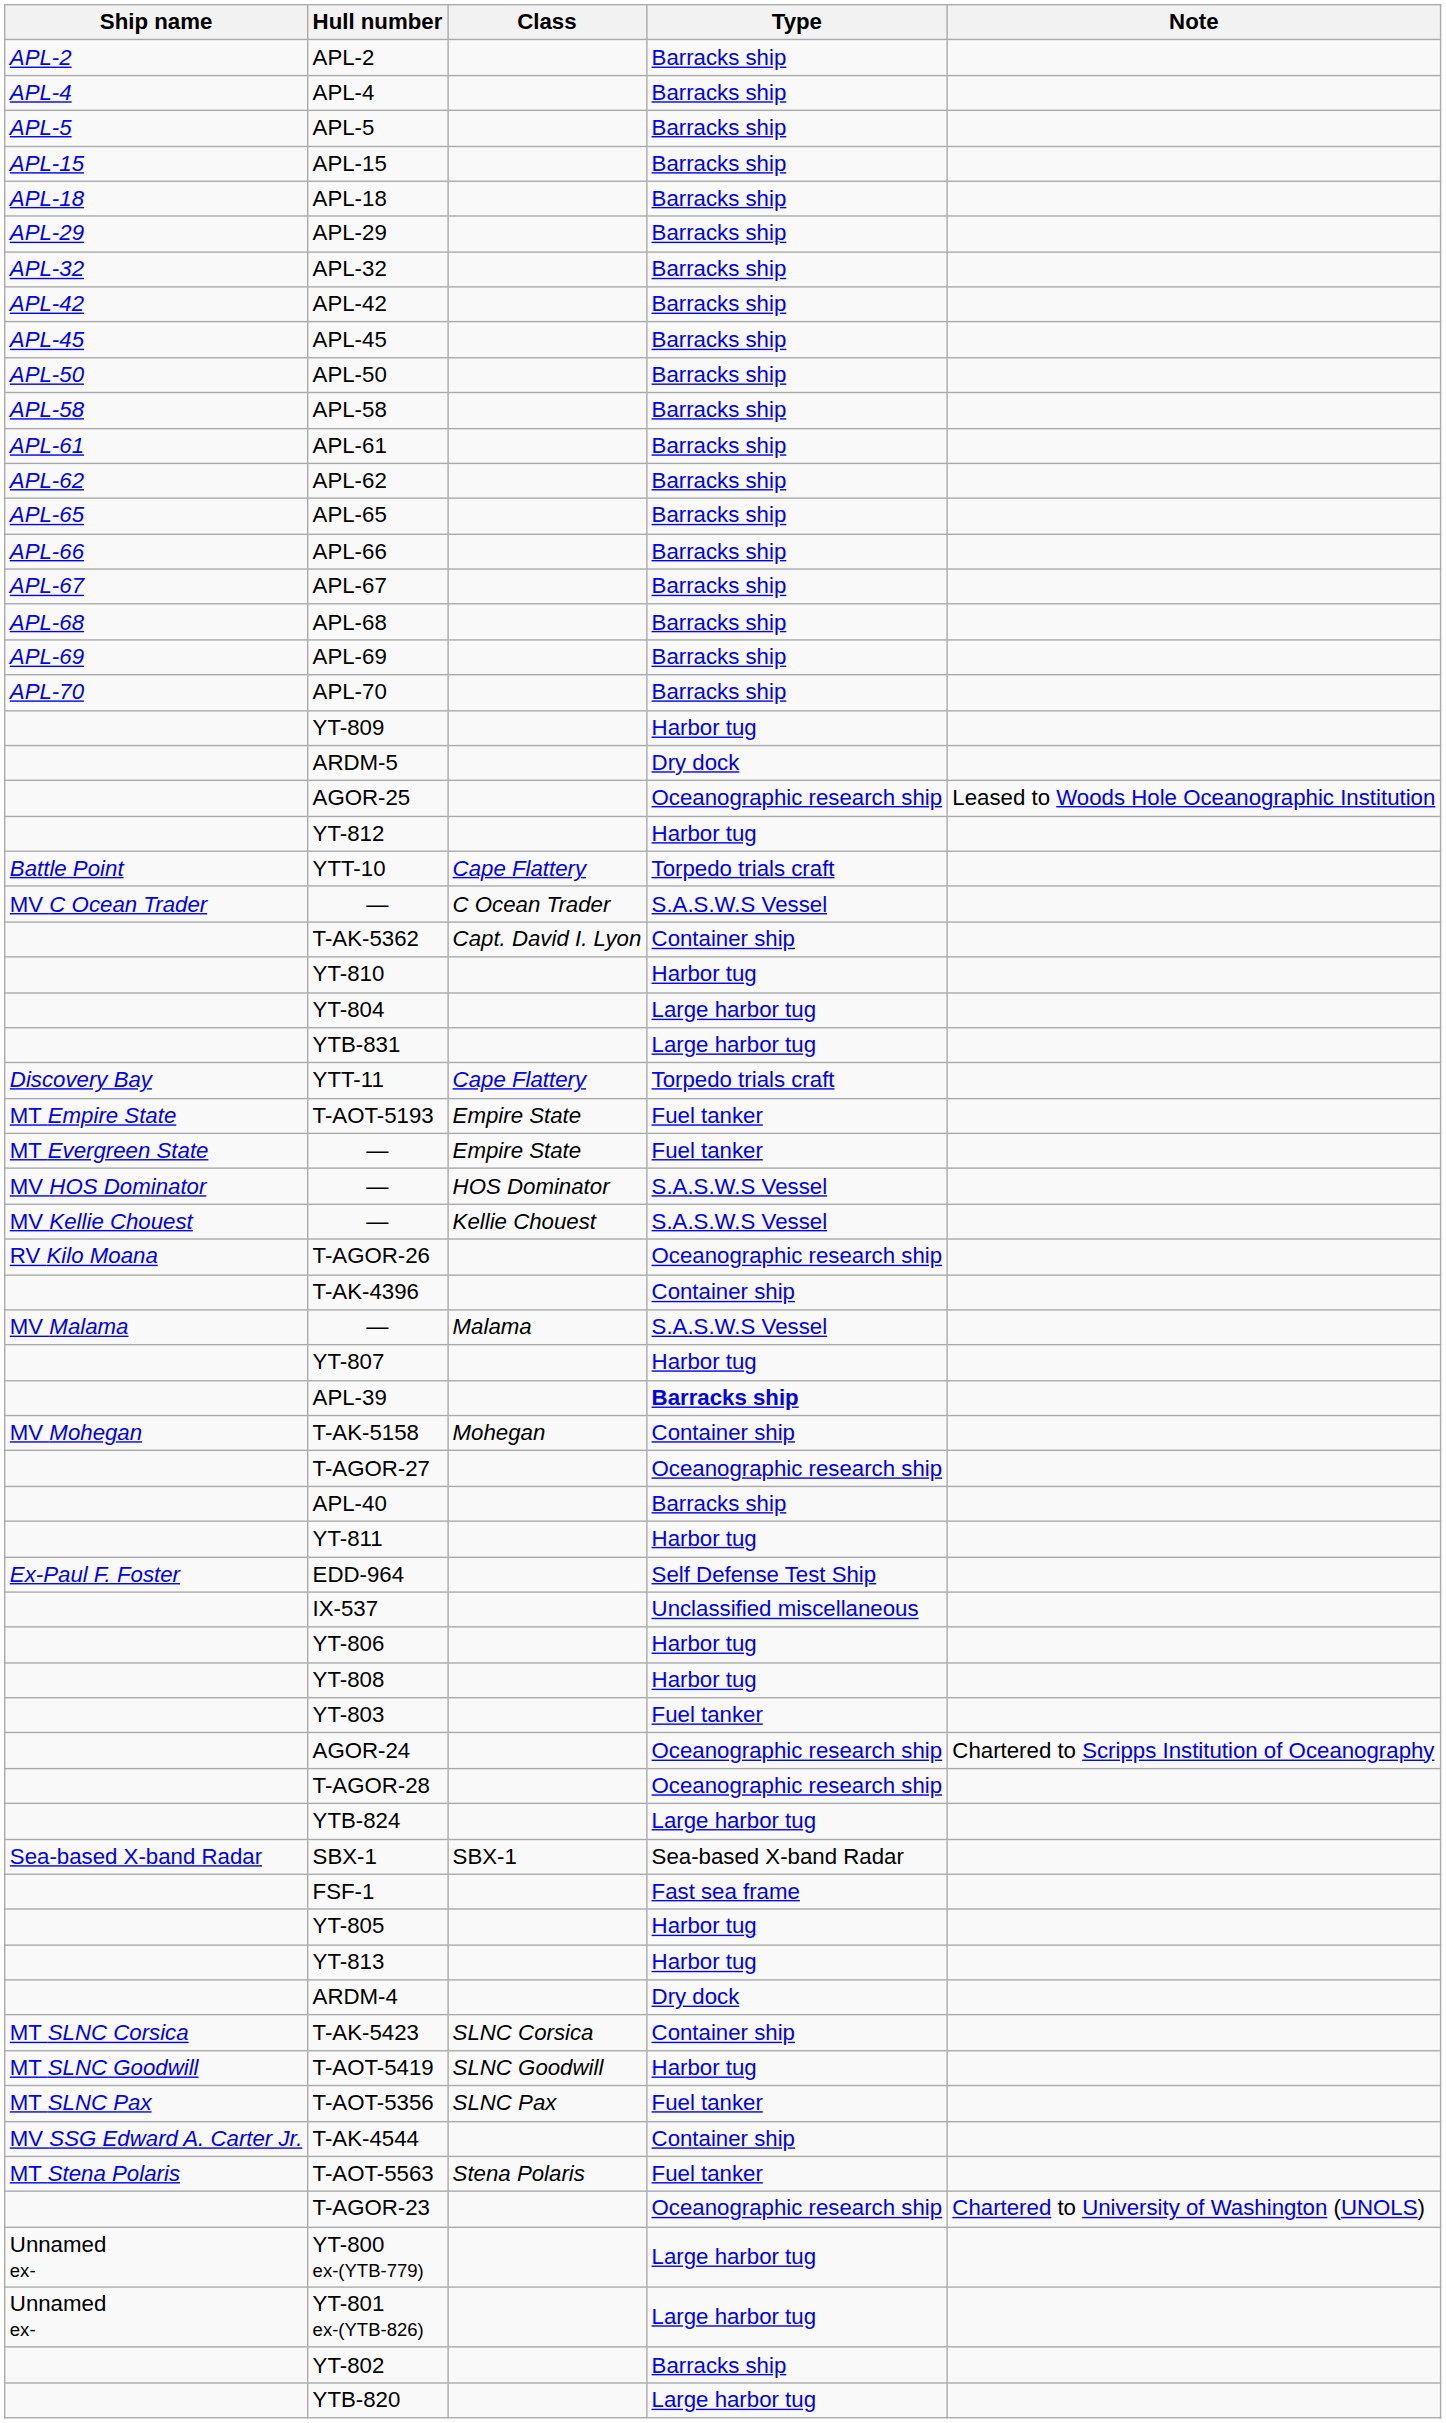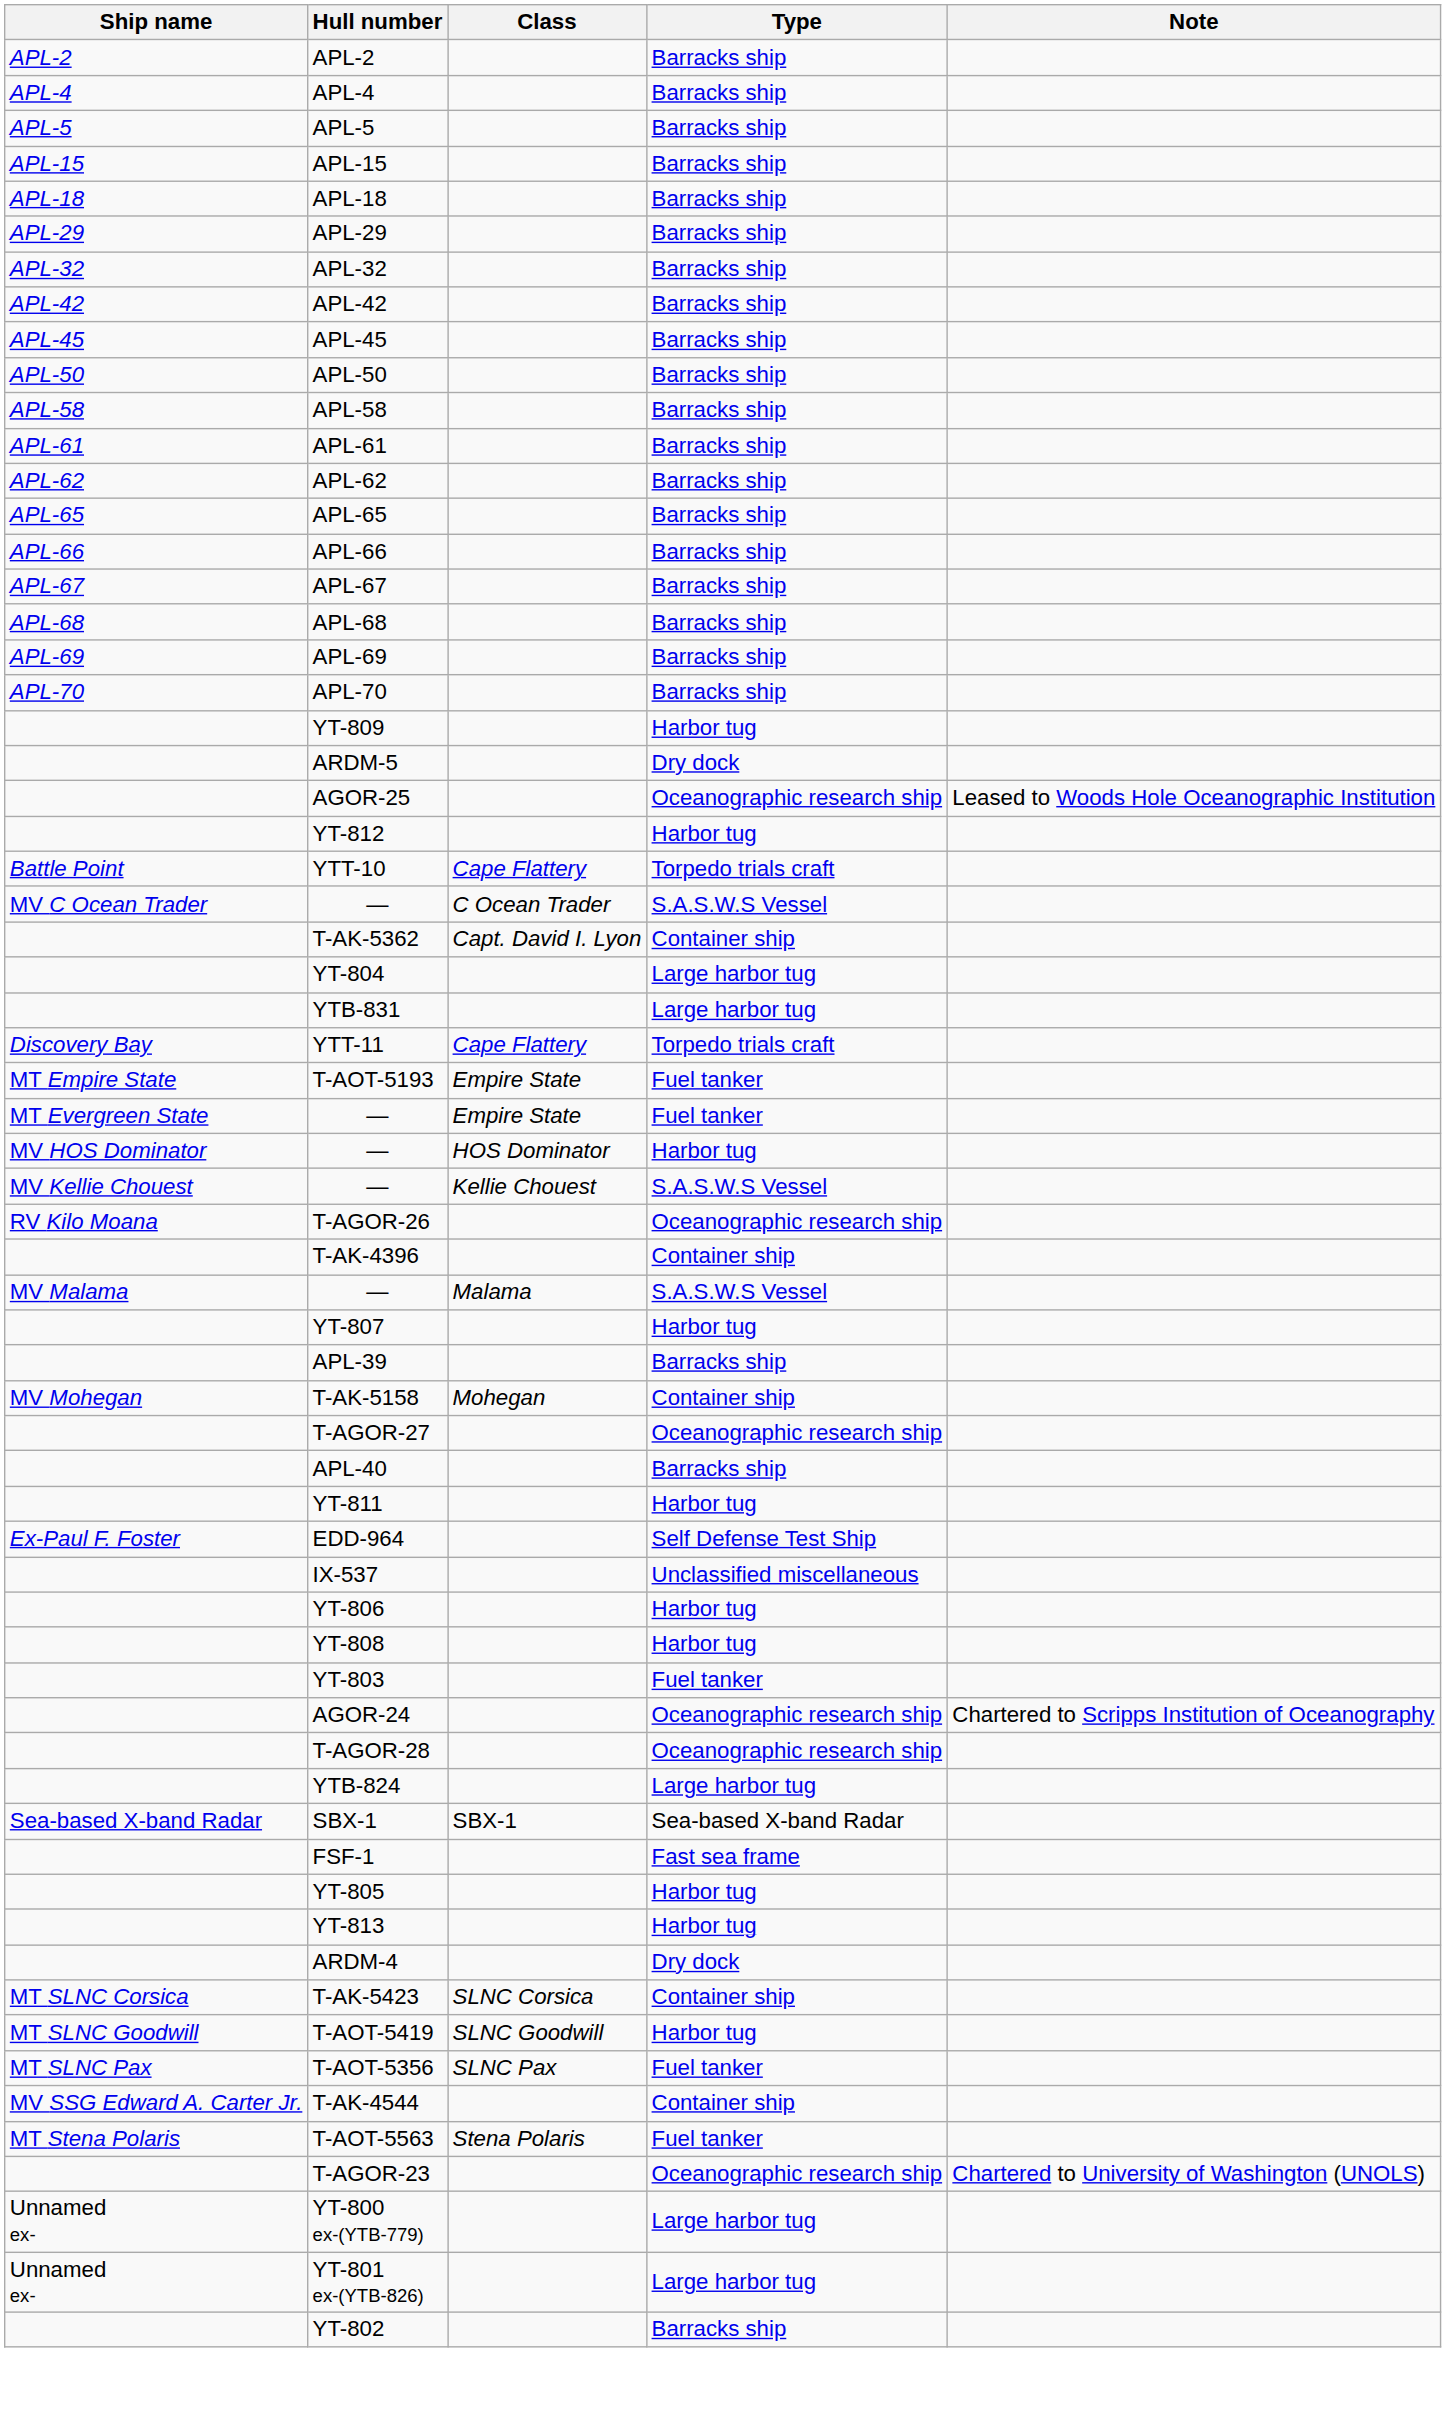 <table class="wikitable sortable nowraplinks">
 <tr>
 <th>Ship name</th>
 <th>Hull number</th>
 <th>Class</th>
 <th>Type</th>
 <th>Note</th>
 </tr>
 <tr>
 <td><em><a href='#'>APL-2</a></em></td>
 <td>APL-2</td>
 <td></td>
 <td><a href='#'>Barracks ship</a></td>
 <td></td>
 </tr>
 <tr>
 <td><em><a href='#'>APL-4</a></em></td>
 <td>APL-4</td>
 <td></td>
 <td><a href='#'>Barracks ship</a></td>
 <td></td>
 </tr>
 <tr>
 <td><em><a href='#'>APL-5</a></em></td>
 <td>APL-5</td>
 <td></td>
 <td><a href='#'>Barracks ship</a></td>
 <td></td>
 </tr>
 <tr>
 <td><em><a href='#'>APL-15</a></em></td>
 <td>APL-15</td>
 <td></td>
 <td><a href='#'>Barracks ship</a></td>
 <td></td>
 </tr>
 <tr>
 <td><em><a href='#'>APL-18</a></em></td>
 <td>APL-18</td>
 <td></td>
 <td><a href='#'>Barracks ship</a></td>
 <td></td>
 </tr>
 <tr>
 <td><em><a href='#'>APL-29</a></em></td>
 <td>APL-29</td>
 <td></td>
 <td><a href='#'>Barracks ship</a></td>
 <td></td>
 </tr>
 <tr>
 <td><em><a href='#'>APL-32</a></em></td>
 <td>APL-32</td>
 <td></td>
 <td><a href='#'>Barracks ship</a></td>
 <td></td>
 </tr>
 <tr>
 <td><em><a href='#'>APL-42</a></em></td>
 <td>APL-42</td>
 <td></td>
 <td><a href='#'>Barracks ship</a></td>
 <td></td>
 </tr>
 <tr>
 <td><em><a href='#'>APL-45</a></em></td>
 <td>APL-45</td>
 <td></td>
 <td><a href='#'>Barracks ship</a></td>
 <td></td>
 </tr>
 <tr>
 <td><em><a href='#'>APL-50</a></em></td>
 <td>APL-50</td>
 <td></td>
 <td><a href='#'>Barracks ship</a></td>
 <td></td>
 </tr>
 <tr>
 <td><em><a href='#'>APL-58</a></em></td>
 <td>APL-58</td>
 <td></td>
 <td><a href='#'>Barracks ship</a></td>
 <td></td>
 </tr>
 <tr>
 <td><em><a href='#'>APL-61</a></em></td>
 <td>APL-61</td>
 <td></td>
 <td><a href='#'>Barracks ship</a></td>
 <td></td>
 </tr>
 <tr>
 <td><em><a href='#'>APL-62</a></em></td>
 <td>APL-62</td>
 <td></td>
 <td><a href='#'>Barracks ship</a></td>
 <td></td>
 </tr>
 <tr>
 <td><em><a href='#'>APL-65</a></em></td>
 <td>APL-65</td>
 <td></td>
 <td><a href='#'>Barracks ship</a></td>
 <td></td>
 </tr>
 <tr>
 <td><em><a href='#'>APL-66</a></em></td>
 <td>APL-66</td>
 <td></td>
 <td><a href='#'>Barracks ship</a></td>
 <td></td>
 </tr>
 <tr>
 <td><em><a href='#'>APL-67</a></em></td>
 <td>APL-67</td>
 <td></td>
 <td><a href='#'>Barracks ship</a></td>
 <td></td>
 </tr>
 <tr>
 <td><em><a href='#'>APL-68</a></em></td>
 <td>APL-68</td>
 <td></td>
 <td><a href='#'>Barracks ship</a></td>
 <td></td>
 </tr>
 <tr>
 <td><em><a href='#'>APL-69</a></em></td>
 <td>APL-69</td>
 <td></td>
 <td><a href='#'>Barracks ship</a></td>
 <td></td>
 </tr>
 <tr>
 <td><em><a href='#'>APL-70</a></em></td>
 <td>APL-70</td>
 <td></td>
 <td><a href='#'>Barracks ship</a></td>
 <td></td>
 </tr>
 <tr>
 <td></td>
 <td>YT-809</td>
 <td></td>
 <td><a href='#'>Harbor tug</a></td>
 <td></td>
 </tr>
 <tr>
 <td></td>
 <td>ARDM-5</td>
 <td></td>
 <td><a href='#'>Dry dock</a></td>
 <td></td>
 </tr>
 <tr>
 <td></td>
 <td>AGOR-25</td>
 <td></td>
 <td><a href='#'>Oceanographic research ship</a></td>
 <td> Leased to <a href='#'>Woods Hole Oceanographic Institution</a></td>
 </tr>
 <tr>
 <td></td>
 <td>YT-812</td>
 <td></td>
 <td><a href='#'>Harbor tug</a></td>
 <td></td>
 </tr>
 <tr>
 <td><a href='#'><em>Battle Point</em></a></td>
 <td>YTT-10</td>
 <td><a href='#'><em>Cape Flattery</em></a></td>
 <td><a href='#'>Torpedo trials craft</a></td>
 <td></td>
 </tr>
 <tr>
 <td><a href='#'>MV <em>C Ocean Trader</em></a></td>
 <td style="text-align:center">—</td>
 <td><em>C Ocean Trader</em></td>
 <td><a href='#'>S.A.S.W.S Vessel</a> </td>
 <td></td>
 </tr>
 <tr>
 <td></td>
 <td>T-AK-5362</td>
 <td><em>Capt. David I. Lyon</em></td>
 <td><a href='#'>Container ship</a></td>
 <td></td>
 </tr>
 <tr>
 <td></td>
-<td>YT-810</td>
-<td></td>
-<td><a href='#'>Harbor tug</a></td>
-<td></td>
-</tr>
-<tr>
-<td></td>
 <td>YT-804</td>
 <td></td>
 <td><a href='#'>Large harbor tug</a></td>
 <td></td>
 </tr>
 <tr>
 <td></td>
 <td>YTB-831</td>
 <td></td>
 <td><a href='#'>Large harbor tug</a></td>
 <td></td>
 </tr>
 <tr>
 <td> <a href='#'><em>Discovery Bay</em></a></td>
 <td>YTT-11</td>
 <td><a href='#'><em>Cape Flattery</em></a></td>
 <td><a href='#'>Torpedo trials craft</a></td>
 <td></td>
 </tr>
 <tr>
 <td> <a href='#'>MT <em>Empire State</em></a></td>
 <td>T-AOT-5193</td>
 <td><em>Empire State</em></td>
 <td><a href='#'>Fuel tanker</a></td>
 <td></td>
 </tr>
 <tr>
 <td> <a href='#'>MT <em>Evergreen State</em></a></td>
 <td style="text-align:center">—</td>
 <td><em>Empire State</em></td>
 <td><a href='#'>Fuel tanker</a></td>
 <td></td>
 </tr>
 <tr>
 <td><a href='#'>MV <em>HOS Dominator</em></a></td>
 <td style="text-align:center">—</td>
 <td><em>HOS Dominator</em></td>
-<td><a href='#'>S.A.S.W.S Vessel</a> </td>
+<td><a href='#'>Harbor tug</a></td>
 <td></td>
 </tr>
 <tr>
 <td><a href='#'>MV <em>Kellie Chouest</em></a></td>
 <td style="text-align:center">—</td>
 <td><em>Kellie Chouest</em></td>
 <td><a href='#'>S.A.S.W.S Vessel</a> </td>
 <td></td>
 </tr>
 <tr>
 <td><a href='#'>RV <em>Kilo Moana</em></a></td>
 <td>T-AGOR-26</td>
 <td></td>
 <td><a href='#'>Oceanographic research ship</a></td>
 <td></td>
 </tr>
 <tr>
 <td></td>
 <td>T-AK-4396</td>
 <td></td>
 <td><a href='#'>Container ship</a></td>
 <td></td>
 </tr>
 <tr>
 <td><a href='#'>MV <em>Malama</em></a></td>
 <td style="text-align:center">—</td>
 <td><em>Malama</em></td>
 <td><a href='#'>S.A.S.W.S Vessel</a> </td>
 <td></td>
 </tr>
 <tr>
 <td></td>
 <td>YT-807</td>
 <td></td>
 <td><a href='#'>Harbor tug</a></td>
 <td></td>
 </tr>
 <tr>
 <td></td>
 <td>APL-39</td>
 <td></td>
-<td><strong><a href='#'>Barracks ship</a></strong></td>
+<td><a href='#'>Barracks ship</a></td>
 <td></td>
 </tr>
 <tr>
 <td><a href='#'>MV <em>Mohegan</em></a></td>
 <td>T-AK-5158</td>
 <td><em>Mohegan</em></td>
 <td><a href='#'>Container ship</a></td>
 <td></td>
 </tr>
 <tr>
 <td></td>
 <td>T-AGOR-27</td>
 <td></td>
 <td><a href='#'>Oceanographic research ship</a></td>
 <td></td>
 </tr>
 <tr>
 <td></td>
 <td>APL-40</td>
 <td></td>
 <td><a href='#'>Barracks ship</a></td>
 <td></td>
 </tr>
 <tr>
 <td></td>
 <td>YT-811</td>
 <td></td>
 <td><a href='#'>Harbor tug</a></td>
 <td></td>
 </tr>
 <tr>
 <td><a href='#'><em>Ex-Paul F. Foster</em></a></td>
 <td>EDD-964</td>
 <td></td>
 <td><a href='#'>Self Defense Test Ship</a></td>
 <td></td>
 </tr>
 <tr>
 <td></td>
 <td>IX-537</td>
 <td></td>
 <td><a href='#'>Unclassified miscellaneous</a></td>
 <td></td>
 </tr>
 <tr>
 <td></td>
 <td>YT-806</td>
 <td></td>
 <td><a href='#'>Harbor tug</a></td>
 <td></td>
 </tr>
 <tr>
 <td></td>
 <td>YT-808</td>
 <td></td>
 <td><a href='#'>Harbor tug</a></td>
 <td></td>
 </tr>
 <tr>
 <td></td>
 <td>YT-803</td>
 <td></td>
 <td><a href='#'>Fuel tanker</a></td>
 <td></td>
 </tr>
 <tr>
 <td></td>
 <td>AGOR-24</td>
 <td></td>
 <td><a href='#'>Oceanographic research ship</a></td>
 <td> Chartered to <a href='#'>Scripps Institution of Oceanography</a></td>
 </tr>
 <tr>
 <td></td>
 <td>T-AGOR-28</td>
 <td></td>
 <td><a href='#'>Oceanographic research ship</a></td>
 <td></td>
 </tr>
 <tr>
 <td></td>
 <td>YTB-824</td>
 <td></td>
 <td><a href='#'>Large harbor tug</a></td>
 <td></td>
 </tr>
 <tr>
 <td><a href='#'>Sea-based X-band Radar</a></td>
 <td>SBX-1</td>
 <td>SBX-1</td>
 <td>Sea-based X-band Radar</td>
 <td></td>
 </tr>
 <tr>
 <td></td>
 <td>FSF-1</td>
 <td></td>
 <td><a href='#'>Fast sea frame</a></td>
 <td></td>
 </tr>
 <tr>
 <td></td>
 <td>YT-805</td>
 <td></td>
 <td><a href='#'>Harbor tug</a></td>
 <td></td>
 </tr>
 <tr>
 <td></td>
 <td>YT-813</td>
 <td></td>
 <td><a href='#'>Harbor tug</a></td>
 <td></td>
 </tr>
 <tr>
 <td></td>
 <td>ARDM-4</td>
 <td></td>
 <td><a href='#'>Dry dock</a></td>
 <td></td>
 </tr>
 <tr>
 <td><a href='#'>MT <em>SLNC Corsica</em></a></td>
 <td>T-AK-5423</td>
 <td><em>SLNC Corsica</em></td>
 <td><a href='#'>Container ship</a></td>
 <td></td>
 </tr>
 <tr>
 <td><a href='#'>MT <em>SLNC Goodwill</em></a></td>
 <td>T-AOT-5419</td>
 <td><em>SLNC Goodwill</em></td>
 <td><a href='#'>Harbor tug</a></td>
 <td></td>
 </tr>
 <tr>
 <td><a href='#'>MT <em>SLNC Pax</em></a></td>
 <td>T-AOT-5356</td>
 <td><em>SLNC Pax</em></td>
 <td><a href='#'>Fuel tanker</a></td>
 <td></td>
 </tr>
 <tr>
 <td> <a href='#'>MV <em>SSG Edward A. Carter Jr.</em></a></td>
 <td>T-AK-4544</td>
 <td></td>
 <td><a href='#'>Container ship</a></td>
 <td></td>
 </tr>
 <tr>
 <td><a href='#'>MT <em>Stena Polaris</em></a></td>
 <td>T-AOT-5563</td>
 <td><em>Stena Polaris</em></td>
 <td><a href='#'>Fuel tanker</a></td>
 <td></td>
 </tr>
 <tr>
 <td></td>
 <td>T-AGOR-23</td>
 <td></td>
 <td><a href='#'>Oceanographic research ship</a></td>
 <td> <a href='#'>Chartered</a> to <a href='#'>University of Washington</a> (<a href='#'>UNOLS</a>)</td>
 </tr>
 <tr>
 <td>Unnamed<br><small>ex-</small></td>
 <td>YT-800<br><small>ex-(YTB-779)</small></td>
 <td></td>
 <td><a href='#'>Large harbor tug</a></td>
 <td></td>
 </tr>
 <tr>
 <td>Unnamed<br><small>ex-</small></td>
 <td>YT-801<br><small>ex-(YTB-826)</small></td>
 <td></td>
 <td><a href='#'>Large harbor tug</a></td>
 <td></td>
 </tr>
 <tr>
 <td></td>
 <td>YT-802</td>
 <td></td>
 <td><a href='#'>Barracks ship</a></td>
 <td></td>
 </tr>
-<tr>
-<td></td>
-<td>YTB-820</td>
-<td></td>
-<td><a href='#'>Large harbor tug</a></td>
-<td></td>
-</tr>
 </table>
